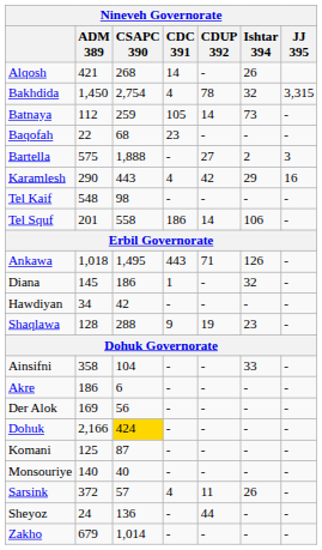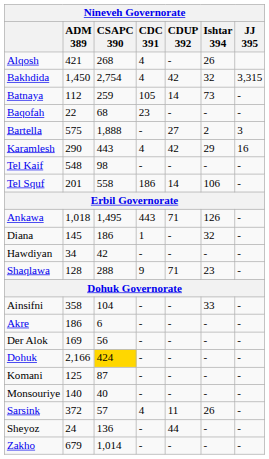 <table class="wikitable">
 <tr>
 <th colspan="7"><a href='#'>Nineveh Governorate</a></th>
 </tr>
 <tr>
 <th></th>
 <th>ADM<br>389</th>
 <th>CSAPC<br>390</th>
 <th>CDC<br>391</th>
 <th>CDUP<br>392</th>
 <th>Ishtar<br>394</th>
 <th>JJ<br>395</th>
 </tr>
 <tr>
 <td><a href='#'>Alqosh</a></td>
 <td>421</td>
 <td>268</td>
-<td>14</td>
+<td>4</td>
 <td>-</td>
 <td>26</td>
 <td></td>
 </tr>
 <tr>
 <td><a href='#'>Bakhdida</a></td>
 <td>1,450</td>
 <td>2,754</td>
 <td>4</td>
-<td>78</td>
+<td>42</td>
 <td>32</td>
 <td>3,315</td>
 </tr>
 <tr>
 <td><a href='#'>Batnaya</a></td>
 <td>112</td>
 <td>259</td>
 <td>105</td>
 <td>14</td>
 <td>73</td>
 <td>-</td>
 </tr>
 <tr>
 <td><a href='#'>Baqofah</a></td>
 <td>22</td>
 <td>68</td>
 <td>23</td>
 <td>-</td>
 <td>-</td>
 <td>-</td>
 </tr>
 <tr>
 <td><a href='#'>Bartella</a></td>
 <td>575</td>
 <td>1,888</td>
 <td>-</td>
 <td>27</td>
 <td>2</td>
 <td>3</td>
 </tr>
 <tr>
 <td><a href='#'>Karamlesh</a></td>
 <td>290</td>
 <td>443</td>
 <td>4</td>
 <td>42</td>
 <td>29</td>
 <td>16</td>
 </tr>
 <tr>
 <td><a href='#'>Tel Kaif</a></td>
 <td>548</td>
 <td>98</td>
 <td>-</td>
 <td>-</td>
 <td>-</td>
 <td>-</td>
 </tr>
 <tr>
 <td><a href='#'>Tel Squf</a></td>
 <td>201</td>
 <td>558</td>
 <td>186</td>
 <td>14</td>
 <td>106</td>
 <td>-</td>
 </tr>
 <tr>
 <th colspan="7"><a href='#'>Erbil Governorate</a></th>
 </tr>
 <tr>
 <td><a href='#'>Ankawa</a></td>
 <td>1,018</td>
 <td>1,495</td>
 <td>443</td>
 <td>71</td>
 <td>126</td>
 <td>-</td>
 </tr>
 <tr>
 <td>Diana</td>
 <td>145</td>
 <td>186</td>
 <td>1</td>
 <td>-</td>
 <td>32</td>
 <td>-</td>
 </tr>
 <tr>
 <td>Hawdiyan</td>
 <td>34</td>
 <td>42</td>
 <td>-</td>
 <td>-</td>
 <td>-</td>
 <td>-</td>
 </tr>
 <tr>
 <td><a href='#'>Shaqlawa</a></td>
 <td>128</td>
 <td>288</td>
 <td>9</td>
-<td>19</td>
+<td>71</td>
 <td>23</td>
 <td>-</td>
 </tr>
 <tr>
 <th colspan="7"><a href='#'>Dohuk Governorate</a></th>
 </tr>
 <tr>
 <td>Ainsifni</td>
 <td>358</td>
 <td>104</td>
 <td>-</td>
 <td>-</td>
 <td>33</td>
 <td>-</td>
 </tr>
 <tr>
 <td><a href='#'>Akre</a></td>
 <td>186</td>
 <td>6</td>
 <td>-</td>
 <td>-</td>
 <td>-</td>
 <td>-</td>
 </tr>
 <tr>
 <td>Der Alok</td>
 <td>169</td>
 <td>56</td>
 <td>-</td>
 <td>-</td>
 <td>-</td>
 <td>-</td>
 </tr>
 <tr>
 <td><a href='#'>Dohuk</a></td>
 <td>2,166</td>
 <td style="background: gold;">424</td>
 <td>-</td>
 <td>-</td>
 <td>-</td>
 <td>-</td>
 </tr>
 <tr>
 <td>Komani</td>
 <td>125</td>
 <td>87</td>
 <td>-</td>
 <td>-</td>
 <td>-</td>
 <td>-</td>
 </tr>
 <tr>
 <td>Monsouriye</td>
 <td>140</td>
 <td>40</td>
 <td>-</td>
 <td>-</td>
 <td>-</td>
 <td>-</td>
 </tr>
 <tr>
 <td><a href='#'>Sarsink</a></td>
 <td>372</td>
 <td>57</td>
 <td>4</td>
 <td>11</td>
 <td>26</td>
 <td>-</td>
 </tr>
 <tr>
 <td>Sheyoz</td>
 <td>24</td>
 <td>136</td>
 <td>-</td>
 <td>44</td>
 <td>-</td>
 <td>-</td>
 </tr>
 <tr>
 <td><a href='#'>Zakho</a></td>
 <td>679</td>
 <td>1,014</td>
 <td>-</td>
 <td>-</td>
 <td>-</td>
 <td>-</td>
 </tr>
 </table>
